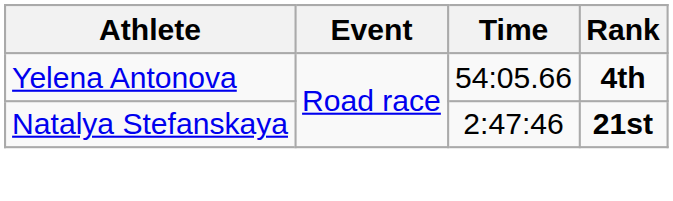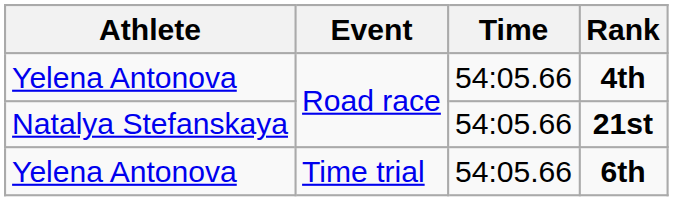 <table class=wikitable style="font-size:90%">
 <tr>
 <th>Athlete</th>
 <th>Event</th>
 <th>Time</th>
 <th>Rank</th>
 </tr>
 <tr>
 <td><a href='#'>Yelena Antonova</a></td>
 <td rowspan=2><a href='#'>Road race</a></td>
 <td align=center>54:05.66</td>
 <td align=center><strong>4th</strong></td>
 </tr>
 <tr>
 <td><a href='#'>Natalya Stefanskaya</a></td>
-<td align=center>2:47:46</td>
+<td align=center>54:05.66</td>
 <td align=center><strong>21st</strong></td>
 </tr>
+<tr>
+<td><a href='#'>Yelena Antonova</a></td>
+<td><a href='#'>Time trial</a></td>
+<td align=center>54:05.66</td>
+<td align=center><strong>6th</strong></td>
+</tr>
 </table>
